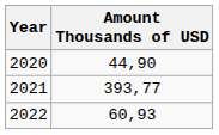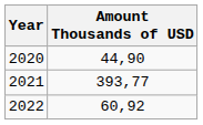 <table class="wikitable" style="text-align:center;">
 <tr>
 <th>Year</th>
 <th>Amount<br>Thousands of USD</th>
 </tr>
 <tr>
 <td>2020</td>
 <td>44,90</td>
 </tr>
 <tr>
 <td>2021</td>
 <td>393,77 </td>
 </tr>
 <tr>
 <td>2022</td>
-<td>60,93 </td>
+<td>60,92 </td>
 </tr>
 </table>
